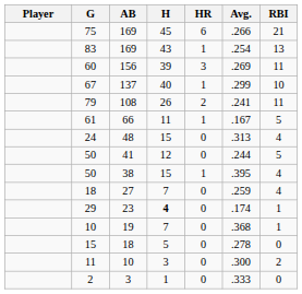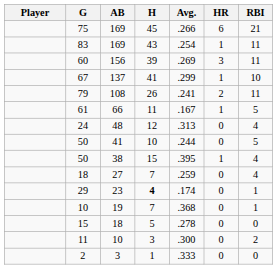 <table class="wikitable sortable">
 <tr>
 <th bgcolor="#DDDDFF" width="16%">Player</th>
 <th bgcolor="#DDDDFF" width="9%">G</th>
 <th bgcolor="#DDDDFF" width="9%">AB</th>
 <th bgcolor="#DDDDFF" width="9%">H</th>
+<th bgcolor="#DDDDFF" width="9%">Avg.</th>
 <th bgcolor="#DDDDFF" width="9%">HR</th>
-<th bgcolor="#DDDDFF" width="9%">Avg.</th>
 <th bgcolor="#DDDDFF" width="9%">RBI</th>
 </tr>
 <tr align="center">
 <td></td>
 <td>75</td>
 <td>169</td>
 <td>45</td>
+<td>.266</td>
 <td>6</td>
-<td>.266</td>
 <td>21</td>
 </tr>
 <tr align="center">
 <td></td>
 <td>83</td>
 <td>169</td>
 <td>43</td>
+<td>.254</td>
 <td>1</td>
-<td>.254</td>
-<td>13</td>
+<td>11</td>
 </tr>
 <tr align="center">
 <td></td>
 <td>60</td>
 <td>156</td>
 <td>39</td>
+<td>.269</td>
 <td>3</td>
-<td>.269</td>
 <td>11</td>
 </tr>
 <tr align="center">
 <td></td>
 <td>67</td>
 <td>137</td>
-<td>40</td>
+<td>41</td>
+<td>.299</td>
 <td>1</td>
-<td>.299</td>
 <td>10</td>
 </tr>
 <tr align="center">
 <td></td>
 <td>79</td>
 <td>108</td>
 <td>26</td>
+<td>.241</td>
 <td>2</td>
-<td>.241</td>
 <td>11</td>
 </tr>
 <tr align="center">
 <td></td>
 <td>61</td>
 <td>66</td>
 <td>11</td>
+<td>.167</td>
 <td>1</td>
-<td>.167</td>
 <td>5</td>
 </tr>
 <tr align="center">
 <td></td>
 <td>24</td>
 <td>48</td>
-<td>15</td>
+<td>12</td>
+<td>.313</td>
 <td>0</td>
-<td>.313</td>
 <td>4</td>
 </tr>
 <tr align=center>
 <td></td>
 <td>50</td>
 <td>41</td>
-<td>12</td>
+<td>10</td>
+<td>.244</td>
 <td>0</td>
-<td>.244</td>
 <td>5</td>
 </tr>
 <tr align="center">
 <td></td>
 <td>50</td>
 <td>38</td>
 <td>15</td>
+<td>.395</td>
 <td>1</td>
-<td>.395</td>
 <td>4</td>
 </tr>
 <tr align="center">
 <td></td>
 <td>18</td>
 <td>27</td>
 <td>7</td>
+<td>.259</td>
 <td>0</td>
-<td>.259</td>
 <td>4</td>
 </tr>
 <tr align="center">
 <td></td>
 <td>29</td>
 <td>23</td>
 <td><strong>4</strong></td>
+<td>.174</td>
 <td>0</td>
-<td>.174</td>
 <td>1</td>
 </tr>
 <tr align="center">
 <td></td>
 <td>10</td>
 <td>19</td>
 <td>7</td>
+<td>.368</td>
 <td>0</td>
-<td>.368</td>
 <td>1</td>
 </tr>
 <tr align=center>
 <td></td>
 <td>15</td>
 <td>18</td>
 <td>5</td>
+<td>.278</td>
 <td>0</td>
-<td>.278</td>
 <td>0</td>
 </tr>
 <tr align="center">
 <td></td>
 <td>11</td>
 <td>10</td>
 <td>3</td>
+<td>.300</td>
 <td>0</td>
-<td>.300</td>
 <td>2</td>
 </tr>
 <tr align="center">
 <td></td>
 <td>2</td>
 <td>3</td>
 <td>1</td>
+<td>.333</td>
 <td>0</td>
-<td>.333</td>
 <td>0</td>
 </tr>
 </table>
